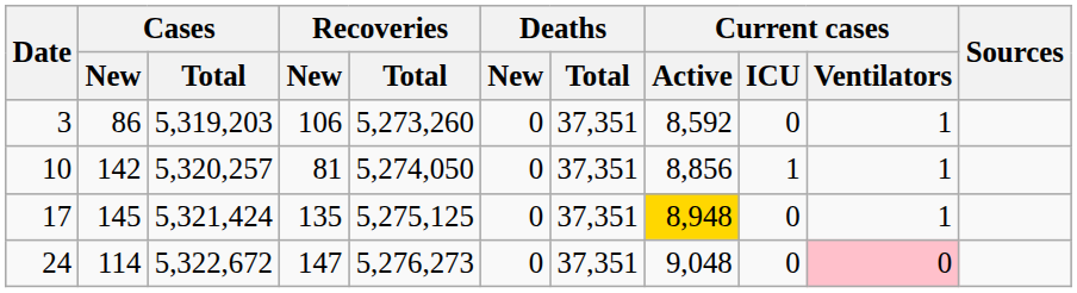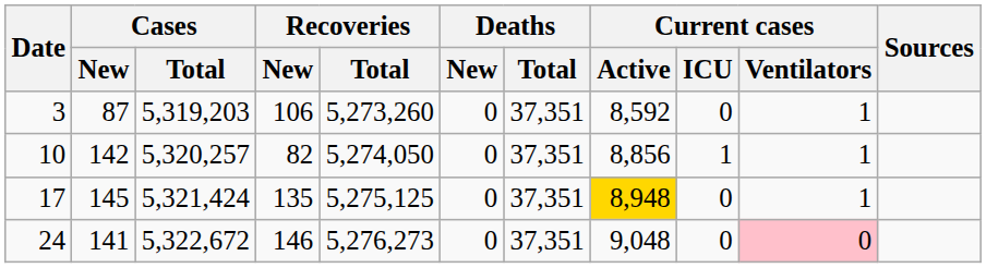 <table class="wikitable sortable mw-collapsible mw-collapsed sticky-header-multi sort-under" style="text-align:right;">
 <tr>
 <th rowspan=2>Date</th>
 <th colspan=2>Cases</th>
 <th colspan=2>Recoveries</th>
 <th colspan=2>Deaths</th>
 <th colspan=3>Current cases</th>
 <th rowspan=2 class="unsortable">Sources</th>
 </tr>
 <tr>
 <th>New</th>
 <th>Total</th>
 <th>New</th>
 <th>Total</th>
 <th>New</th>
 <th>Total</th>
 <th>Active</th>
 <th>ICU</th>
 <th>Ventilators</th>
 </tr>
 <tr>
 <td>3</td>
-<td>86</td>
+<td>87</td>
 <td>5,319,203</td>
 <td>106</td>
 <td>5,273,260</td>
 <td>0</td>
 <td>37,351</td>
 <td>8,592</td>
 <td>0</td>
 <td>1</td>
 <td></td>
 </tr>
 <tr>
 <td>10</td>
 <td>142</td>
 <td>5,320,257</td>
-<td>81</td>
+<td>82</td>
 <td>5,274,050</td>
 <td>0</td>
 <td>37,351</td>
 <td>8,856</td>
 <td>1</td>
 <td>1</td>
 <td></td>
 </tr>
 <tr>
 <td>17</td>
 <td>145</td>
 <td>5,321,424</td>
 <td>135</td>
 <td>5,275,125</td>
 <td>0</td>
 <td>37,351</td>
 <td style="background: gold;">8,948</td>
 <td>0</td>
 <td>1</td>
 <td></td>
 </tr>
 <tr>
 <td>24</td>
-<td>114</td>
+<td>141</td>
 <td>5,322,672</td>
-<td>147</td>
+<td>146</td>
 <td>5,276,273</td>
 <td>0</td>
 <td>37,351</td>
 <td>9,048</td>
 <td>0</td>
 <td style="background: pink;">0</td>
 <td></td>
 </tr>
 </table>
